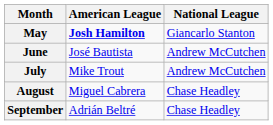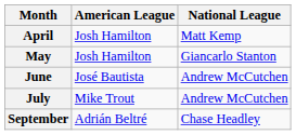 <table class="wikitable">
 <tr>
 <th>Month</th>
 <th>American League</th>
 <th>National League</th>
 </tr>
 <tr>
+<th>April</th>
+<td><a href='#'>Josh Hamilton</a></td>
+<td><a href='#'>Matt Kemp</a></td>
+</tr>
+<tr>
 <th>May</th>
-<td><strong><a href='#'>Josh Hamilton</a></strong></td>
+<td><a href='#'>Josh Hamilton</a></td>
 <td><a href='#'>Giancarlo Stanton</a></td>
 </tr>
 <tr>
 <th>June</th>
 <td><a href='#'>José Bautista</a></td>
 <td><a href='#'>Andrew McCutchen</a></td>
 </tr>
 <tr>
 <th>July</th>
 <td><a href='#'>Mike Trout</a></td>
 <td><a href='#'>Andrew McCutchen</a></td>
 </tr>
 <tr>
-<th>August</th>
-<td><a href='#'>Miguel Cabrera</a></td>
-<td><a href='#'>Chase Headley</a></td>
-</tr>
-<tr>
 <th>September</th>
 <td><a href='#'>Adrián Beltré</a></td>
 <td><a href='#'>Chase Headley</a></td>
 </tr>
 </table>
